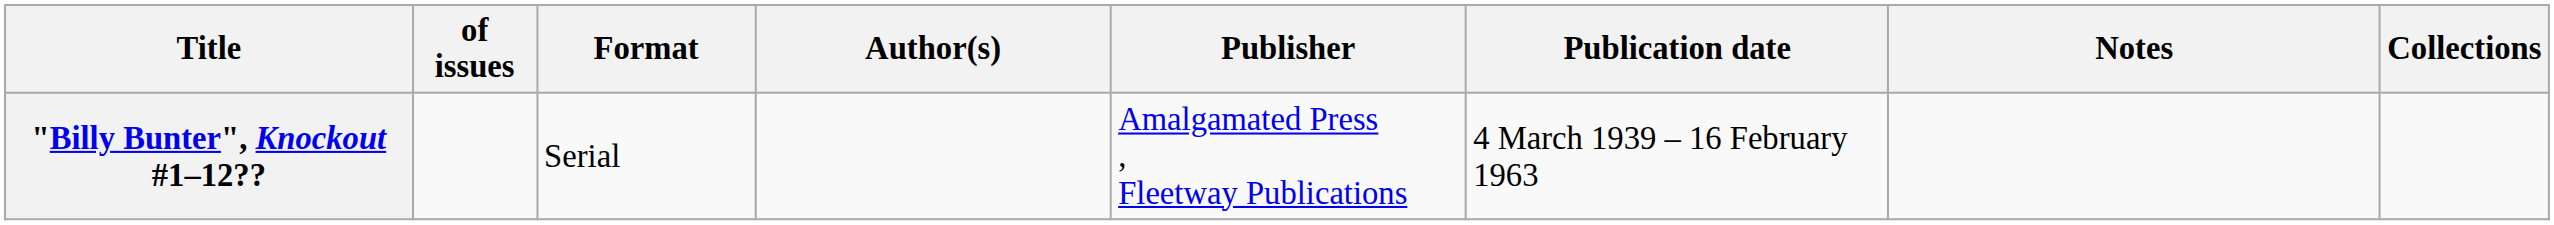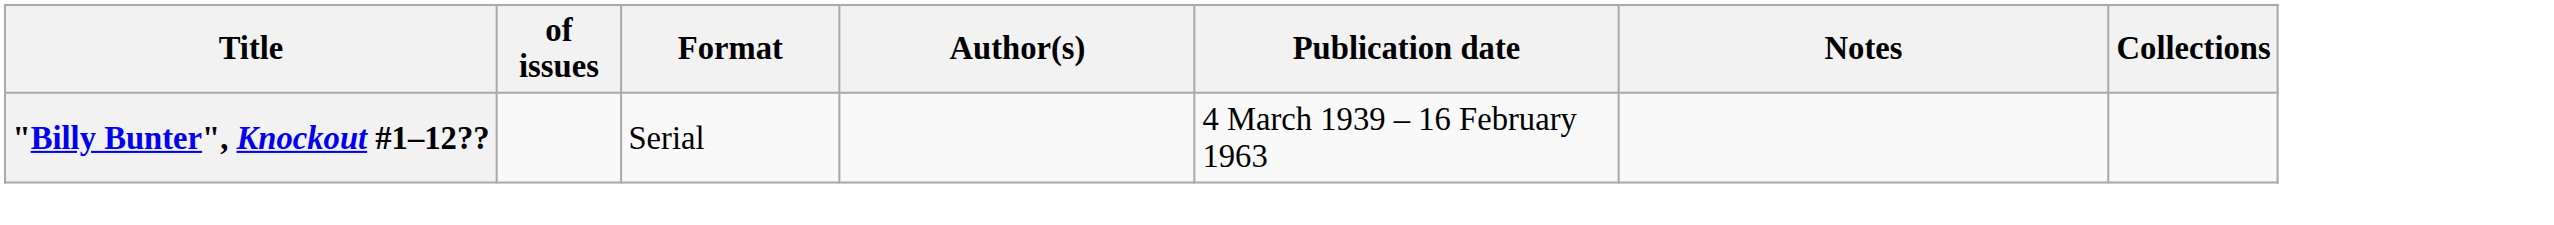 <table class="wikitable">
 <tr>
 <th>Title</th>
 <th style="width:40pt"> of issues</th>
 <th style="width:75pt">Format</th>
 <th style="width:125pt">Author(s)</th>
-<th style="width:125pt">Publisher</th>
 <th style="width:150pt">Publication date</th>
 <th style="width:175pt">Notes</th>
 <th>Collections</th>
 </tr>
 <tr>
 <th>"<a href='#'>Billy Bunter</a>", <em><a href='#'>Knockout</a></em> #1–12??</th>
 <td></td>
 <td>Serial</td>
 <td></td>
-<td><a href='#'>Amalgamated Press</a> <br> ,<br><a href='#'>Fleetway Publications</a> <br> </td>
 <td>4 March 1939 – 16 February 1963</td>
 <td></td>
 <td></td>
 </tr>
 </table>
